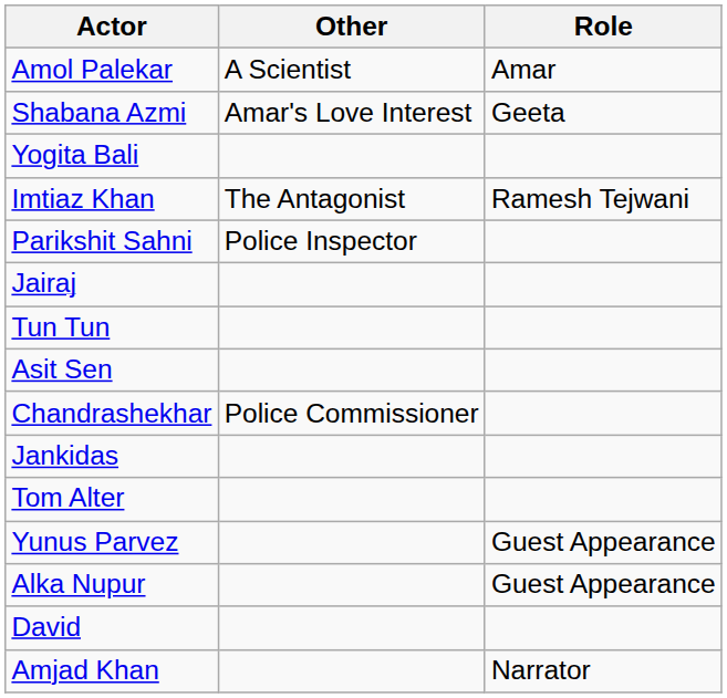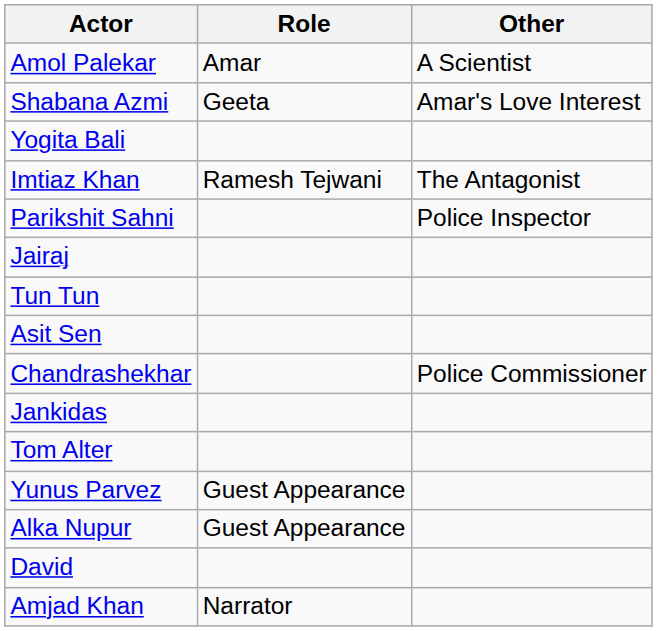 <table class="wikitable sortable">
 <tr>
 <th>Actor</th>
+<th>Role</th>
 <th>Other</th>
-<th>Role</th>
 </tr>
 <tr>
 <td><a href='#'>Amol Palekar</a></td>
+<td>Amar</td>
 <td>A Scientist</td>
-<td>Amar</td>
 </tr>
 <tr>
 <td><a href='#'>Shabana Azmi</a></td>
+<td>Geeta</td>
 <td>Amar's Love Interest</td>
-<td>Geeta</td>
 </tr>
 <tr>
 <td><a href='#'>Yogita Bali</a></td>
 <td></td>
 <td></td>
 </tr>
 <tr>
 <td><a href='#'>Imtiaz Khan</a></td>
+<td>Ramesh Tejwani</td>
 <td>The Antagonist</td>
-<td>Ramesh Tejwani</td>
 </tr>
 <tr>
 <td><a href='#'>Parikshit Sahni</a></td>
+<td></td>
 <td>Police Inspector</td>
-<td></td>
 </tr>
 <tr>
 <td><a href='#'>Jairaj</a></td>
 <td></td>
 <td></td>
 </tr>
 <tr>
 <td><a href='#'>Tun Tun</a></td>
 <td></td>
 <td></td>
 </tr>
 <tr>
 <td><a href='#'>Asit Sen</a></td>
 <td></td>
 <td></td>
 </tr>
 <tr>
 <td><a href='#'>Chandrashekhar</a></td>
+<td></td>
 <td>Police Commissioner</td>
-<td></td>
 </tr>
 <tr>
 <td><a href='#'>Jankidas</a></td>
 <td></td>
 <td></td>
 </tr>
 <tr>
 <td><a href='#'>Tom Alter</a></td>
 <td></td>
 <td></td>
 </tr>
 <tr>
 <td><a href='#'>Yunus Parvez</a></td>
+<td>Guest Appearance</td>
 <td></td>
-<td>Guest Appearance</td>
 </tr>
 <tr>
 <td><a href='#'>Alka Nupur</a></td>
+<td>Guest Appearance</td>
 <td></td>
-<td>Guest Appearance</td>
 </tr>
 <tr>
 <td><a href='#'>David</a></td>
 <td></td>
 <td></td>
 </tr>
 <tr>
 <td><a href='#'>Amjad Khan</a></td>
+<td>Narrator</td>
 <td></td>
-<td>Narrator</td>
 </tr>
 </table>
